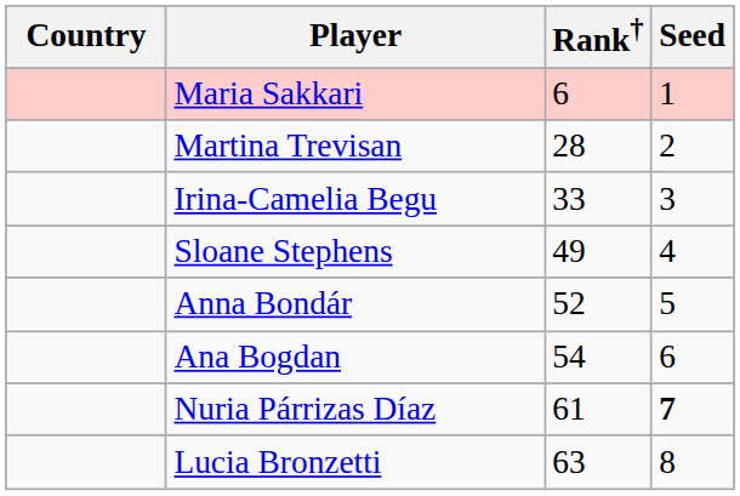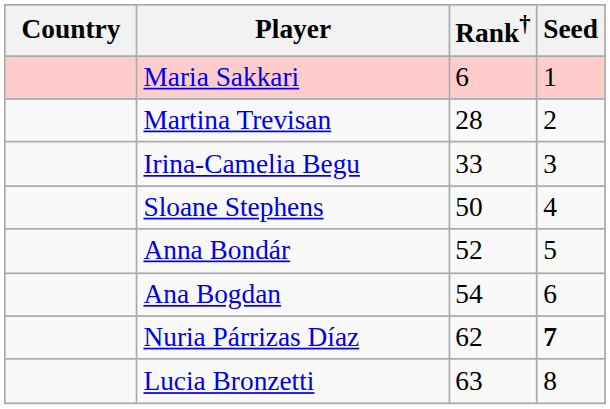 <table class="sortable wikitable nowrap">
 <tr>
 <th width="70">Country</th>
 <th width="175">Player</th>
 <th>Rank<sup>†</sup></th>
 <th>Seed</th>
 </tr>
 <tr bgcolor=#fcc>
 <td></td>
 <td><a href='#'>Maria Sakkari</a></td>
 <td>6</td>
 <td>1</td>
 </tr>
 <tr>
 <td></td>
 <td><a href='#'>Martina Trevisan</a></td>
 <td>28</td>
 <td>2</td>
 </tr>
 <tr>
 <td></td>
 <td><a href='#'>Irina-Camelia Begu</a></td>
 <td>33</td>
 <td>3</td>
 </tr>
 <tr>
 <td></td>
 <td><a href='#'>Sloane Stephens</a></td>
-<td>49</td>
+<td>50</td>
 <td>4</td>
 </tr>
 <tr>
 <td></td>
 <td><a href='#'>Anna Bondár</a></td>
 <td>52</td>
 <td>5</td>
 </tr>
 <tr>
 <td></td>
 <td><a href='#'>Ana Bogdan</a></td>
 <td>54</td>
 <td>6</td>
 </tr>
 <tr>
 <td></td>
 <td><a href='#'>Nuria Párrizas Díaz</a></td>
-<td>61</td>
+<td>62</td>
 <td><strong>7</strong></td>
 </tr>
 <tr>
 <td></td>
 <td><a href='#'>Lucia Bronzetti</a></td>
 <td>63</td>
 <td>8</td>
 </tr>
 </table>
